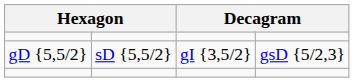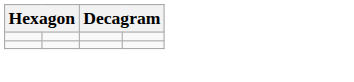 <table class=wikitable>
 <tr align=center>
 <th colspan=2>Hexagon</th>
 <th colspan=2>Decagram</th>
 </tr>
 <tr align=center>
 <td></td>
 <td></td>
 <td></td>
 <td></td>
 </tr>
 <tr align=center>
-<td><a href='#'>gD</a> {5,5/2}</td>
-<td><a href='#'>sD</a> {5,5/2}</td>
-<td><a href='#'>gI</a> {3,5/2}</td>
-<td><a href='#'>gsD</a> {5/2,3}</td>
-</tr>
-<tr align=center>
 <td></td>
 <td></td>
 <td></td>
 <td></td>
 </tr>
 </table>
